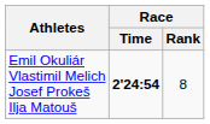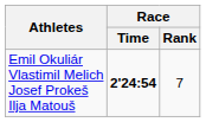 <table class="wikitable" border="1" style="font-size:90%">
 <tr>
 <th rowspan=2>Athletes</th>
 <th colspan=2>Race</th>
 </tr>
 <tr>
 <th>Time</th>
 <th>Rank</th>
 </tr>
 <tr>
 <td><a href='#'>Emil Okuliár</a><br><a href='#'>Vlastimil Melich</a><br><a href='#'>Josef Prokeš</a><br><a href='#'>Ilja Matouš</a></td>
 <td align=center><strong>2'24:54</strong></td>
-<td align=center>8</td>
+<td align=center>7</td>
 </tr>
 </table>
